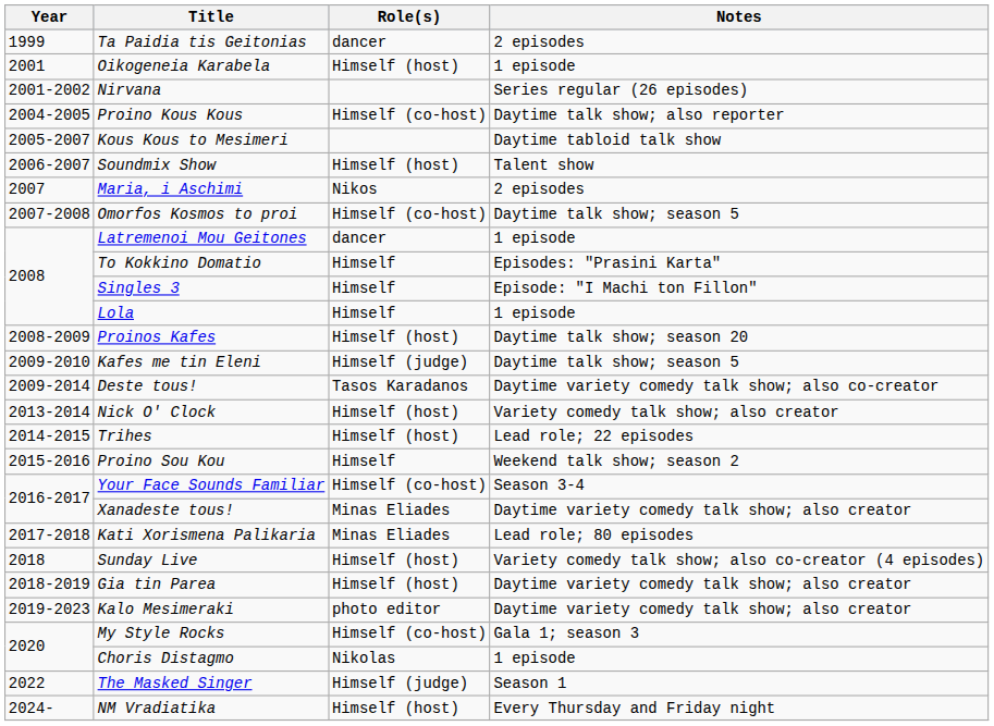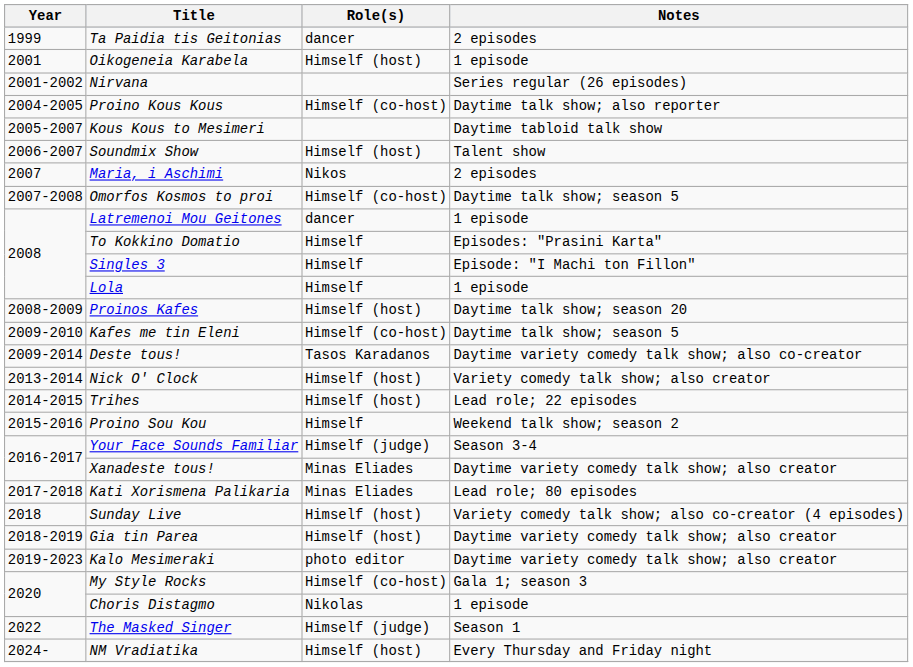 <table class="wikitable">
 <tr style="background:#b0c4de; text-align:center;">
 <th>Year</th>
 <th>Title</th>
 <th>Role(s)</th>
 <th>Notes</th>
 </tr>
 <tr>
 <td>1999</td>
 <td><em>Ta Paidia tis Geitonias</em></td>
 <td>dancer</td>
 <td>2 episodes</td>
 </tr>
 <tr>
 <td>2001</td>
 <td><em>Oikogeneia Karabela</em></td>
 <td>Himself (host)</td>
 <td>1 episode</td>
 </tr>
 <tr>
 <td>2001-2002</td>
 <td><em>Nirvana</em></td>
 <td></td>
 <td>Series regular (26 episodes)</td>
 </tr>
 <tr>
 <td>2004-2005</td>
 <td><em>Proino Kous Kous</em></td>
 <td>Himself (co-host)</td>
 <td>Daytime talk show; also reporter</td>
 </tr>
 <tr>
 <td>2005-2007</td>
 <td><em>Kous Kous to Mesimeri</em></td>
 <td></td>
 <td>Daytime tabloid talk show</td>
 </tr>
 <tr>
 <td>2006-2007</td>
 <td><em>Soundmix Show</em></td>
 <td>Himself (host)</td>
 <td>Talent show</td>
 </tr>
 <tr>
 <td>2007</td>
 <td><em><a href='#'>Maria, i Aschimi</a></em></td>
 <td>Nikos</td>
 <td>2 episodes</td>
 </tr>
 <tr>
 <td>2007-2008</td>
 <td><em>Omorfos Kosmos to proi</em></td>
 <td>Himself (co-host)</td>
 <td>Daytime talk show; season 5</td>
 </tr>
 <tr>
 <td rowspan="4">2008</td>
 <td><em><a href='#'>Latremenoi Mou Geitones</a></em></td>
 <td>dancer</td>
 <td>1 episode</td>
 </tr>
 <tr>
 <td><em>To Kokkino Domatio</em></td>
 <td>Himself</td>
 <td>Episodes: "Prasini Karta"</td>
 </tr>
 <tr>
 <td><em><a href='#'>Singles 3</a></em></td>
 <td>Himself</td>
 <td>Episode: "I Machi ton Fillon"</td>
 </tr>
 <tr>
 <td><em><a href='#'>Lola</a></em></td>
 <td>Himself</td>
 <td>1 episode</td>
 </tr>
 <tr>
 <td>2008-2009</td>
 <td><em><a href='#'>Proinos Kafes</a></em></td>
 <td>Himself (host)</td>
 <td>Daytime talk show; season 20</td>
 </tr>
 <tr>
 <td>2009-2010</td>
 <td><em>Kafes me tin Eleni</em></td>
-<td>Himself (judge)</td>
+<td>Himself (co-host)</td>
 <td>Daytime talk show; season 5</td>
 </tr>
 <tr>
 <td>2009-2014</td>
 <td><em>Deste tous!</em></td>
 <td>Tasos Karadanos</td>
 <td>Daytime variety comedy talk show; also co-creator</td>
 </tr>
 <tr>
 <td>2013-2014</td>
 <td><em>Νick O' Clock</em></td>
 <td>Himself (host)</td>
 <td>Variety comedy talk show; also creator</td>
 </tr>
 <tr>
 <td>2014-2015</td>
 <td><em>Trihes</em></td>
 <td>Himself (host)</td>
 <td>Lead role; 22 episodes</td>
 </tr>
 <tr>
 <td>2015-2016</td>
 <td><em>Proino Sou Kou</em></td>
 <td>Himself</td>
 <td>Weekend talk show; season 2</td>
 </tr>
 <tr>
 <td rowspan="2">2016-2017</td>
 <td><em><a href='#'>Your Face Sounds Familiar</a></em></td>
-<td>Himself (co-host)</td>
+<td>Himself (judge)</td>
 <td>Season 3-4</td>
 </tr>
 <tr>
 <td><em>Xanadeste tous!</em></td>
 <td>Minas Eliades</td>
 <td>Daytime variety comedy talk show; also creator</td>
 </tr>
 <tr>
 <td>2017-2018</td>
 <td><em>Kati Xorismena Palikaria</em></td>
 <td>Minas Eliades</td>
 <td>Lead role; 80 episodes</td>
 </tr>
 <tr>
 <td>2018</td>
 <td><em>Sunday Live</em></td>
 <td>Himself (host)</td>
 <td>Variety comedy talk show; also co-creator (4 episodes)</td>
 </tr>
 <tr>
 <td>2018-2019</td>
 <td><em>Gia tin Parea</em></td>
 <td>Himself (host)</td>
 <td>Daytime variety comedy talk show; also creator</td>
 </tr>
 <tr>
 <td>2019-2023</td>
 <td><em>Kalo Mesimeraki</em></td>
 <td>photo editor</td>
 <td>Daytime variety comedy talk show; also creator</td>
 </tr>
 <tr>
 <td rowspan="2">2020</td>
 <td><em>My Style Rocks</em></td>
 <td>Himself (co-host)</td>
 <td>Gala 1; season 3</td>
 </tr>
 <tr>
 <td><em>Choris Distagmo</em></td>
 <td>Nikolas</td>
 <td>1 episode</td>
 </tr>
 <tr>
 <td>2022</td>
 <td><em><a href='#'>The Masked Singer</a></em></td>
 <td>Himself (judge)</td>
 <td>Season 1</td>
 </tr>
 <tr>
 <td>2024-</td>
 <td><em>NM Vradiatika</em></td>
 <td>Himself (host)</td>
 <td>Every Thursday and Friday night</td>
 </tr>
 <tr>
 </tr>
 </table>
